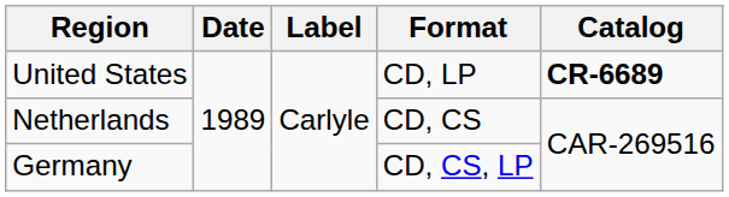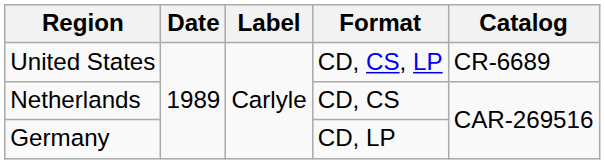 <table class="wikitable">
 <tr>
 <th>Region</th>
 <th>Date</th>
 <th>Label</th>
 <th>Format</th>
 <th>Catalog</th>
 </tr>
 <tr>
 <td>United States</td>
 <td rowspan="3">1989</td>
 <td rowspan="3">Carlyle</td>
-<td>CD, LP</td>
-<td><strong>CR-6689</strong></td>
+<td>CD, <a href='#'>CS</a>, <a href='#'>LP</a></td>
+<td>CR-6689</td>
 </tr>
 <tr>
 <td>Netherlands</td>
 <td>CD, CS</td>
 <td rowspan="2">CAR-269516</td>
 </tr>
 <tr>
 <td>Germany</td>
-<td>CD, <a href='#'>CS</a>, <a href='#'>LP</a></td>
+<td>CD, LP</td>
 </tr>
 </table>
